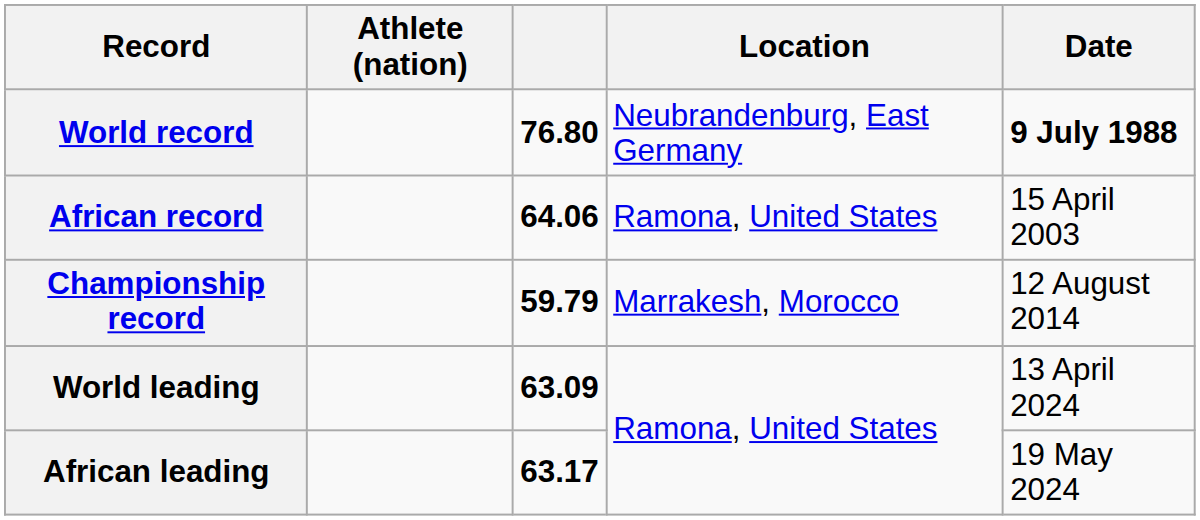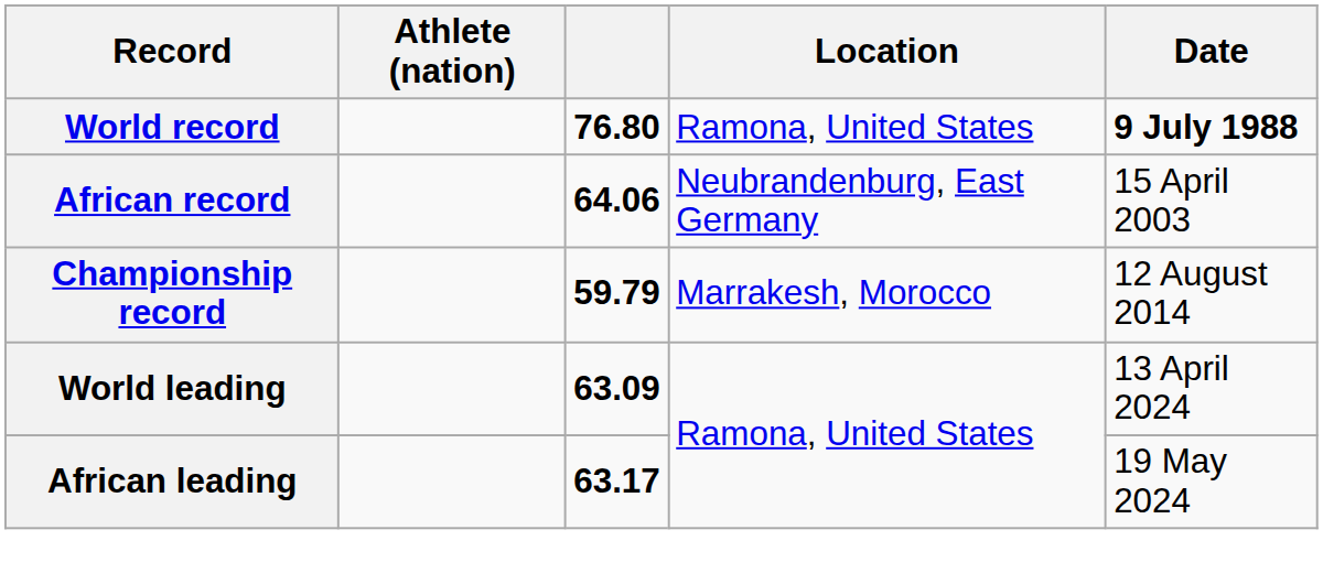 <table class="wikitable">
 <tr>
 <th scope="col">Record</th>
 <th scope="col">Athlete (nation)</th>
 <th scope="col"></th>
 <th scope="col">Location</th>
 <th scope="col">Date</th>
 </tr>
 <tr>
 <th scope="row"><a href='#'>World record</a></th>
 <td></td>
 <td align="center"><strong>76.80</strong></td>
-<td><a href='#'>Neubrandenburg</a>, <a href='#'>East Germany</a></td>
+<td><a href='#'>Ramona</a>, <a href='#'>United States</a></td>
 <td><strong>9 July 1988</strong></td>
 </tr>
 <tr>
 <th scope="row"><a href='#'>African record</a></th>
 <td></td>
 <td align="center"><strong>64.06</strong></td>
-<td><a href='#'>Ramona</a>, <a href='#'>United States</a></td>
+<td><a href='#'>Neubrandenburg</a>, <a href='#'>East Germany</a></td>
 <td>15 April 2003</td>
 </tr>
 <tr>
 <th><a href='#'>Championship record</a></th>
 <td></td>
 <td align="center"><strong>59.79</strong></td>
 <td><a href='#'>Marrakesh</a>, <a href='#'>Morocco</a></td>
 <td>12 August 2014</td>
 </tr>
 <tr>
 <th scope="row">World leading</th>
 <td></td>
 <td align="center"><strong>63.09</strong></td>
 <td rowspan="2"><a href='#'>Ramona</a>, <a href='#'>United States</a></td>
 <td>13 April 2024</td>
 </tr>
 <tr>
 <th scope="row">African leading</th>
 <td></td>
 <td align="center"><strong>63.17</strong></td>
 <td>19 May 2024</td>
 </tr>
 </table>
